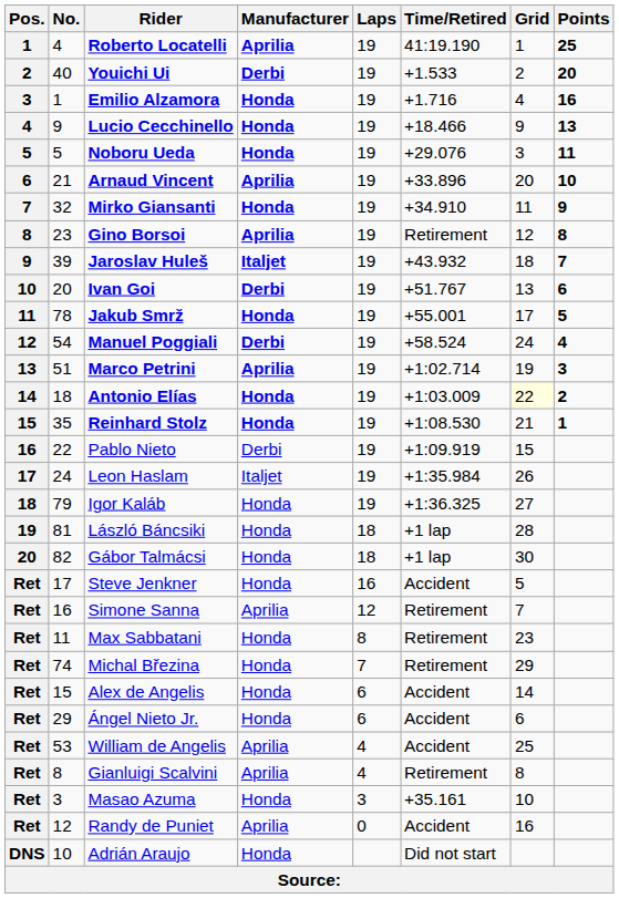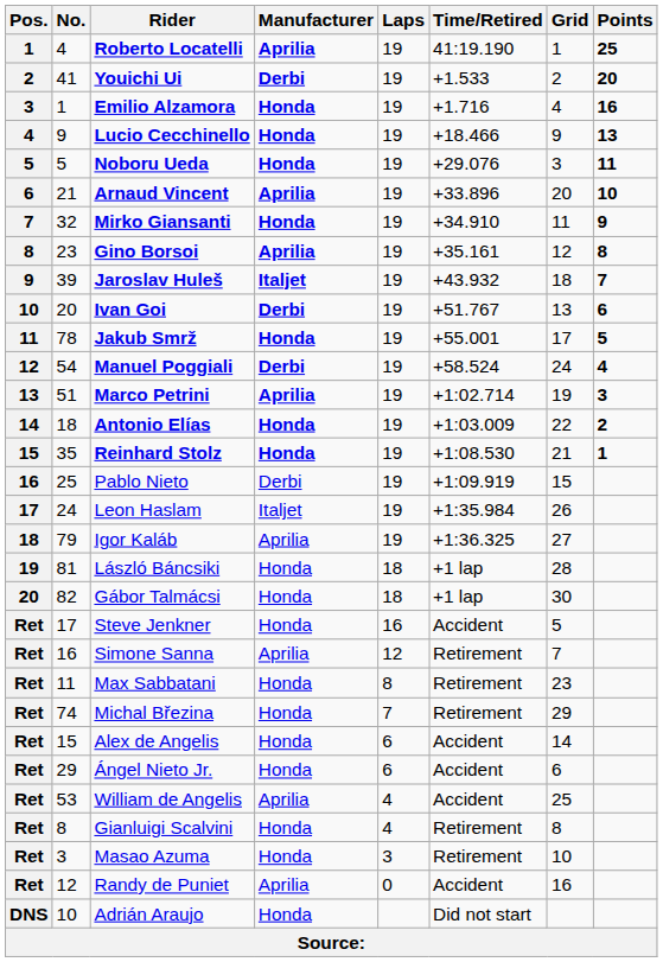 <table class="wikitable" style="font-size: 95%;">
 <tr>
 <th>Pos.</th>
 <th>No.</th>
 <th>Rider</th>
 <th>Manufacturer</th>
 <th>Laps</th>
 <th>Time/Retired</th>
 <th>Grid</th>
 <th>Points</th>
 </tr>
 <tr>
 <th>1</th>
 <td>4</td>
 <td> <strong><a href='#'>Roberto Locatelli</a></strong></td>
 <td><strong><a href='#'>Aprilia</a></strong></td>
 <td>19</td>
 <td>41:19.190</td>
 <td>1</td>
 <td><strong>25</strong></td>
 </tr>
 <tr>
 <th>2</th>
-<td>40</td>
+<td>41</td>
 <td> <strong><a href='#'>Youichi Ui</a></strong></td>
 <td><strong><a href='#'>Derbi</a></strong></td>
 <td>19</td>
 <td>+1.533</td>
 <td>2</td>
 <td><strong>20</strong></td>
 </tr>
 <tr>
 <th>3</th>
 <td>1</td>
 <td> <strong><a href='#'>Emilio Alzamora</a></strong></td>
 <td><strong><a href='#'>Honda</a></strong></td>
 <td>19</td>
 <td>+1.716</td>
 <td>4</td>
 <td><strong>16</strong></td>
 </tr>
 <tr>
 <th>4</th>
 <td>9</td>
 <td> <strong><a href='#'>Lucio Cecchinello</a></strong></td>
 <td><strong><a href='#'>Honda</a></strong></td>
 <td>19</td>
 <td>+18.466</td>
 <td>9</td>
 <td><strong>13</strong></td>
 </tr>
 <tr>
 <th>5</th>
 <td>5</td>
 <td> <strong><a href='#'>Noboru Ueda</a></strong></td>
 <td><strong><a href='#'>Honda</a></strong></td>
 <td>19</td>
 <td>+29.076</td>
 <td>3</td>
 <td><strong>11</strong></td>
 </tr>
 <tr>
 <th>6</th>
 <td>21</td>
 <td> <strong><a href='#'>Arnaud Vincent</a></strong></td>
 <td><strong><a href='#'>Aprilia</a></strong></td>
 <td>19</td>
 <td>+33.896</td>
 <td>20</td>
 <td><strong>10</strong></td>
 </tr>
 <tr>
 <th>7</th>
 <td>32</td>
 <td> <strong><a href='#'>Mirko Giansanti</a></strong></td>
 <td><strong><a href='#'>Honda</a></strong></td>
 <td>19</td>
 <td>+34.910</td>
 <td>11</td>
 <td><strong>9</strong></td>
 </tr>
 <tr>
 <th>8</th>
 <td>23</td>
 <td> <strong><a href='#'>Gino Borsoi</a></strong></td>
 <td><strong><a href='#'>Aprilia</a></strong></td>
 <td>19</td>
-<td>Retirement</td>
+<td>+35.161</td>
 <td>12</td>
 <td><strong>8</strong></td>
 </tr>
 <tr>
 <th>9</th>
 <td>39</td>
 <td> <strong><a href='#'>Jaroslav Huleš</a></strong></td>
 <td><strong><a href='#'>Italjet</a></strong></td>
 <td>19</td>
 <td>+43.932</td>
 <td>18</td>
 <td><strong>7</strong></td>
 </tr>
 <tr>
 <th>10</th>
 <td>20</td>
 <td> <strong><a href='#'>Ivan Goi</a></strong></td>
 <td><strong><a href='#'>Derbi</a></strong></td>
 <td>19</td>
 <td>+51.767</td>
 <td>13</td>
 <td><strong>6</strong></td>
 </tr>
 <tr>
 <th>11</th>
 <td>78</td>
 <td> <strong><a href='#'>Jakub Smrž</a></strong></td>
 <td><strong><a href='#'>Honda</a></strong></td>
 <td>19</td>
 <td>+55.001</td>
 <td>17</td>
 <td><strong>5</strong></td>
 </tr>
 <tr>
 <th>12</th>
 <td>54</td>
 <td> <strong><a href='#'>Manuel Poggiali</a></strong></td>
 <td><strong><a href='#'>Derbi</a></strong></td>
 <td>19</td>
 <td>+58.524</td>
 <td>24</td>
 <td><strong>4</strong></td>
 </tr>
 <tr>
 <th>13</th>
 <td>51</td>
 <td> <strong><a href='#'>Marco Petrini</a></strong></td>
 <td><strong><a href='#'>Aprilia</a></strong></td>
 <td>19</td>
 <td>+1:02.714</td>
 <td>19</td>
 <td><strong>3</strong></td>
 </tr>
 <tr>
 <th>14</th>
 <td>18</td>
 <td> <strong><a href='#'>Antonio Elías</a></strong></td>
 <td><strong><a href='#'>Honda</a></strong></td>
 <td>19</td>
 <td>+1:03.009</td>
-<td style="background: lightyellow;">22</td>
+<td>22</td>
 <td><strong>2</strong></td>
 </tr>
 <tr>
 <th>15</th>
 <td>35</td>
 <td> <strong><a href='#'>Reinhard Stolz</a></strong></td>
 <td><strong><a href='#'>Honda</a></strong></td>
 <td>19</td>
 <td>+1:08.530</td>
 <td>21</td>
 <td><strong>1</strong></td>
 </tr>
 <tr>
 <th>16</th>
-<td>22</td>
+<td>25</td>
 <td> <a href='#'>Pablo Nieto</a></td>
 <td><a href='#'>Derbi</a></td>
 <td>19</td>
 <td>+1:09.919</td>
 <td>15</td>
 <td></td>
 </tr>
 <tr>
 <th>17</th>
 <td>24</td>
 <td> <a href='#'>Leon Haslam</a></td>
 <td><a href='#'>Italjet</a></td>
 <td>19</td>
 <td>+1:35.984</td>
 <td>26</td>
 <td></td>
 </tr>
 <tr>
 <th>18</th>
 <td>79</td>
 <td> <a href='#'>Igor Kaláb</a></td>
-<td><a href='#'>Honda</a></td>
+<td><a href='#'>Aprilia</a></td>
 <td>19</td>
 <td>+1:36.325</td>
 <td>27</td>
 <td></td>
 </tr>
 <tr>
 <th>19</th>
 <td>81</td>
 <td> <a href='#'>László Báncsiki</a></td>
 <td><a href='#'>Honda</a></td>
 <td>18</td>
 <td>+1 lap</td>
 <td>28</td>
 <td></td>
 </tr>
 <tr>
 <th>20</th>
 <td>82</td>
 <td> <a href='#'>Gábor Talmácsi</a></td>
 <td><a href='#'>Honda</a></td>
 <td>18</td>
 <td>+1 lap</td>
 <td>30</td>
 <td></td>
 </tr>
 <tr>
 <th>Ret</th>
 <td>17</td>
 <td> <a href='#'>Steve Jenkner</a></td>
 <td><a href='#'>Honda</a></td>
 <td>16</td>
 <td>Accident</td>
 <td>5</td>
 <td></td>
 </tr>
 <tr>
 <th>Ret</th>
 <td>16</td>
 <td> <a href='#'>Simone Sanna</a></td>
 <td><a href='#'>Aprilia</a></td>
 <td>12</td>
 <td>Retirement</td>
 <td>7</td>
 <td></td>
 </tr>
 <tr>
 <th>Ret</th>
 <td>11</td>
 <td> <a href='#'>Max Sabbatani</a></td>
 <td><a href='#'>Honda</a></td>
 <td>8</td>
 <td>Retirement</td>
 <td>23</td>
 <td></td>
 </tr>
 <tr>
 <th>Ret</th>
 <td>74</td>
 <td> <a href='#'>Michal Březina</a></td>
 <td><a href='#'>Honda</a></td>
 <td>7</td>
 <td>Retirement</td>
 <td>29</td>
 <td></td>
 </tr>
 <tr>
 <th>Ret</th>
 <td>15</td>
 <td> <a href='#'>Alex de Angelis</a></td>
 <td><a href='#'>Honda</a></td>
 <td>6</td>
 <td>Accident</td>
 <td>14</td>
 <td></td>
 </tr>
 <tr>
 <th>Ret</th>
 <td>29</td>
 <td> <a href='#'>Ángel Nieto Jr.</a></td>
 <td><a href='#'>Honda</a></td>
 <td>6</td>
 <td>Accident</td>
 <td>6</td>
 <td></td>
 </tr>
 <tr>
 <th>Ret</th>
 <td>53</td>
 <td> <a href='#'>William de Angelis</a></td>
 <td><a href='#'>Aprilia</a></td>
 <td>4</td>
 <td>Accident</td>
 <td>25</td>
 <td></td>
 </tr>
 <tr>
 <th>Ret</th>
 <td>8</td>
 <td> <a href='#'>Gianluigi Scalvini</a></td>
-<td><a href='#'>Aprilia</a></td>
+<td><a href='#'>Honda</a></td>
 <td>4</td>
 <td>Retirement</td>
 <td>8</td>
 <td></td>
 </tr>
 <tr>
 <th>Ret</th>
 <td>3</td>
 <td> <a href='#'>Masao Azuma</a></td>
 <td><a href='#'>Honda</a></td>
 <td>3</td>
-<td>+35.161</td>
+<td>Retirement</td>
 <td>10</td>
 <td></td>
 </tr>
 <tr>
 <th>Ret</th>
 <td>12</td>
 <td> <a href='#'>Randy de Puniet</a></td>
 <td><a href='#'>Aprilia</a></td>
 <td>0</td>
 <td>Accident</td>
 <td>16</td>
 <td></td>
 </tr>
 <tr>
 <th>DNS</th>
 <td>10</td>
 <td> <a href='#'>Adrián Araujo</a></td>
 <td><a href='#'>Honda</a></td>
 <td></td>
 <td>Did not start</td>
 <td></td>
 <td></td>
 </tr>
 <tr>
 <th colspan=8>Source: </th>
 </tr>
 </table>
